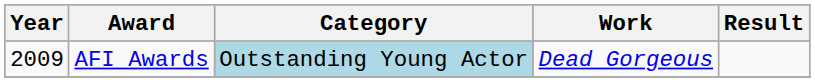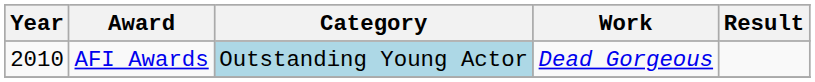 <table class="wikitable sortable">
 <tr>
 <th>Year</th>
 <th>Award</th>
 <th>Category</th>
 <th>Work</th>
 <th>Result</th>
 </tr>
 <tr>
-<td>2009</td>
+<td>2010</td>
 <td><a href='#'>AFI Awards</a></td>
 <td style="background: lightblue;">Outstanding Young Actor</td>
 <td><em><a href='#'>Dead Gorgeous</a></em></td>
 <td></td>
 </tr>
 <tr>
 </tr>
 </table>
